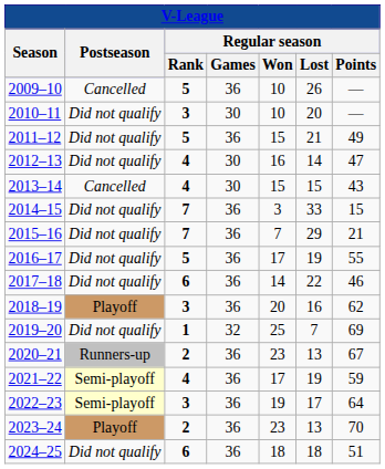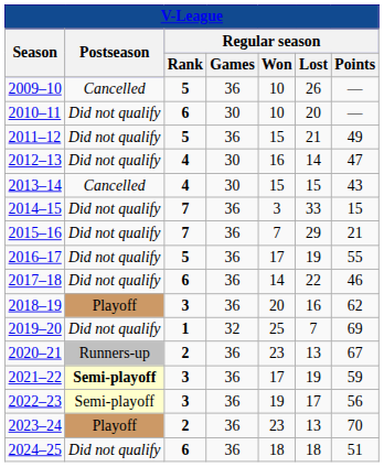 <table class="wikitable">
 <tr>
 <th colspan="7" style="background:#114A90; border:1px solid navy"><a href='#'><span>V-League</span></a></th>
 </tr>
 <tr>
 </tr>
 <tr bgcolor=#7070ff>
 <th rowspan="2">Season</th>
 <th rowspan="2">Postseason</th>
 <th colspan="5">Regular season</th>
 </tr>
 <tr>
 <th>Rank</th>
 <th>Games</th>
 <th>Won</th>
 <th>Lost</th>
 <th>Points</th>
 </tr>
 <tr>
 <td><a href='#'>2009–10</a></td>
 <td align=center><em>Cancelled</em></td>
 <td align=center><strong>5</strong></td>
 <td align=center>36</td>
 <td align=center>10</td>
 <td align=center>26</td>
 <td align=center>—</td>
 </tr>
 <tr>
 <td><a href='#'>2010–11</a></td>
 <td align=center><em>Did not qualify</em></td>
-<td align=center><strong>3</strong></td>
+<td align=center><strong>6</strong></td>
 <td align=center>30</td>
 <td align=center>10</td>
 <td align=center>20</td>
 <td align=center>—</td>
 </tr>
 <tr>
 <td><a href='#'>2011–12</a></td>
 <td align=center><em>Did not qualify</em></td>
 <td align=center><strong>5</strong></td>
 <td align=center>36</td>
 <td align=center>15</td>
 <td align=center>21</td>
 <td align=center>49</td>
 </tr>
 <tr>
 <td><a href='#'>2012–13</a></td>
 <td align=center><em>Did not qualify</em></td>
 <td align=center><strong>4</strong></td>
 <td align=center>30</td>
 <td align=center>16</td>
 <td align=center>14</td>
 <td align=center>47</td>
 </tr>
 <tr>
 <td><a href='#'>2013–14</a></td>
 <td align=center><em>Cancelled</em></td>
 <td align=center><strong>4</strong></td>
 <td align=center>30</td>
 <td align=center>15</td>
 <td align=center>15</td>
 <td align=center>43</td>
 </tr>
 <tr>
 <td><a href='#'>2014–15</a></td>
 <td align=center><em>Did not qualify</em></td>
 <td align=center><strong>7</strong></td>
 <td align=center>36</td>
 <td align=center>3</td>
 <td align=center>33</td>
 <td align=center>15</td>
 </tr>
 <tr>
 <td><a href='#'>2015–16</a></td>
 <td align=center><em>Did not qualify</em></td>
 <td align=center><strong>7</strong></td>
 <td align=center>36</td>
 <td align=center>7</td>
 <td align=center>29</td>
 <td align=center>21</td>
 </tr>
 <tr>
 <td><a href='#'>2016–17</a></td>
 <td align=center><em>Did not qualify</em></td>
 <td align=center><strong>5</strong></td>
 <td align=center>36</td>
 <td align=center>17</td>
 <td align=center>19</td>
 <td align=center>55</td>
 </tr>
 <tr>
 <td><a href='#'>2017–18</a></td>
 <td align=center><em>Did not qualify</em></td>
 <td align=center><strong>6</strong></td>
 <td align=center>36</td>
 <td align=center>14</td>
 <td align=center>22</td>
 <td align=center>46</td>
 </tr>
 <tr>
 <td><a href='#'>2018–19</a></td>
 <td align=center bgcolor="#cc9966">Playoff</td>
 <td align=center><strong>3</strong></td>
 <td align=center>36</td>
 <td align=center>20</td>
 <td align=center>16</td>
 <td align=center>62</td>
 </tr>
 <tr>
 <td><a href='#'>2019–20</a></td>
 <td align=center><em>Did not qualify</em></td>
 <td align=center><strong>1</strong></td>
 <td align=center>32</td>
 <td align=center>25</td>
 <td align=center>7</td>
 <td align=center>69</td>
 </tr>
 <tr>
 <td><a href='#'>2020–21</a></td>
 <td align=center  bgcolor="silver">Runners-up</td>
 <td align=center><strong>2</strong></td>
 <td align=center>36</td>
 <td align=center>23</td>
 <td align=center>13</td>
 <td align=center>67</td>
 </tr>
 <tr>
 <td><a href='#'>2021–22</a></td>
-<td align=center bgcolor="#ffffcc">Semi-playoff</td>
-<td align=center><strong>4</strong></td>
+<td align=center bgcolor="#ffffcc"><strong>Semi-playoff</strong></td>
+<td align=center><strong>3</strong></td>
 <td align=center>36</td>
 <td align=center>17</td>
 <td align=center>19</td>
 <td align=center>59</td>
 </tr>
 <tr>
 <td><a href='#'>2022–23</a></td>
 <td align=center bgcolor="#ffffcc">Semi-playoff</td>
 <td align=center><strong>3</strong></td>
 <td align=center>36</td>
 <td align=center>19</td>
 <td align=center>17</td>
-<td align=center>64</td>
+<td align=center>56</td>
 </tr>
 <tr>
 <td><a href='#'>2023–24</a></td>
 <td align=center bgcolor="#cc9966">Playoff</td>
 <td align=center><strong>2</strong></td>
 <td align=center>36</td>
 <td align=center>23</td>
 <td align=center>13</td>
 <td align=center>70</td>
 </tr>
 <tr>
 <td><a href='#'>2024–25</a></td>
 <td align=center><em>Did not qualify</em></td>
 <td align=center><strong>6</strong></td>
 <td align=center>36</td>
 <td align=center>18</td>
 <td align=center>18</td>
 <td align=center>51</td>
 </tr>
 </table>
